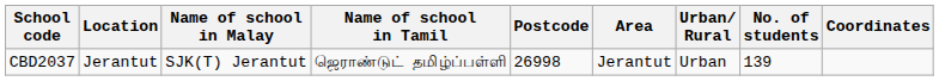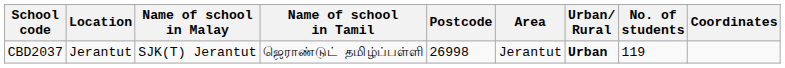 <table class="wikitable sortable">
 <tr>
 <th>School<br>code</th>
 <th>Location</th>
 <th>Name of school<br>in Malay</th>
 <th>Name of school<br>in Tamil</th>
 <th>Postcode</th>
 <th>Area</th>
 <th>Urban/<br>Rural</th>
 <th>No. of<br>students</th>
 <th>Coordinates</th>
 </tr>
 <tr>
 <td>CBD2037</td>
 <td>Jerantut</td>
 <td>SJK(T) Jerantut</td>
 <td>ஜெராண்டுட் தமிழ்ப்பள்ளி</td>
 <td>26998</td>
 <td>Jerantut</td>
-<td>Urban</td>
-<td>139</td>
+<td><strong>Urban</strong></td>
+<td>119</td>
 <td></td>
 </tr>
 </table>
